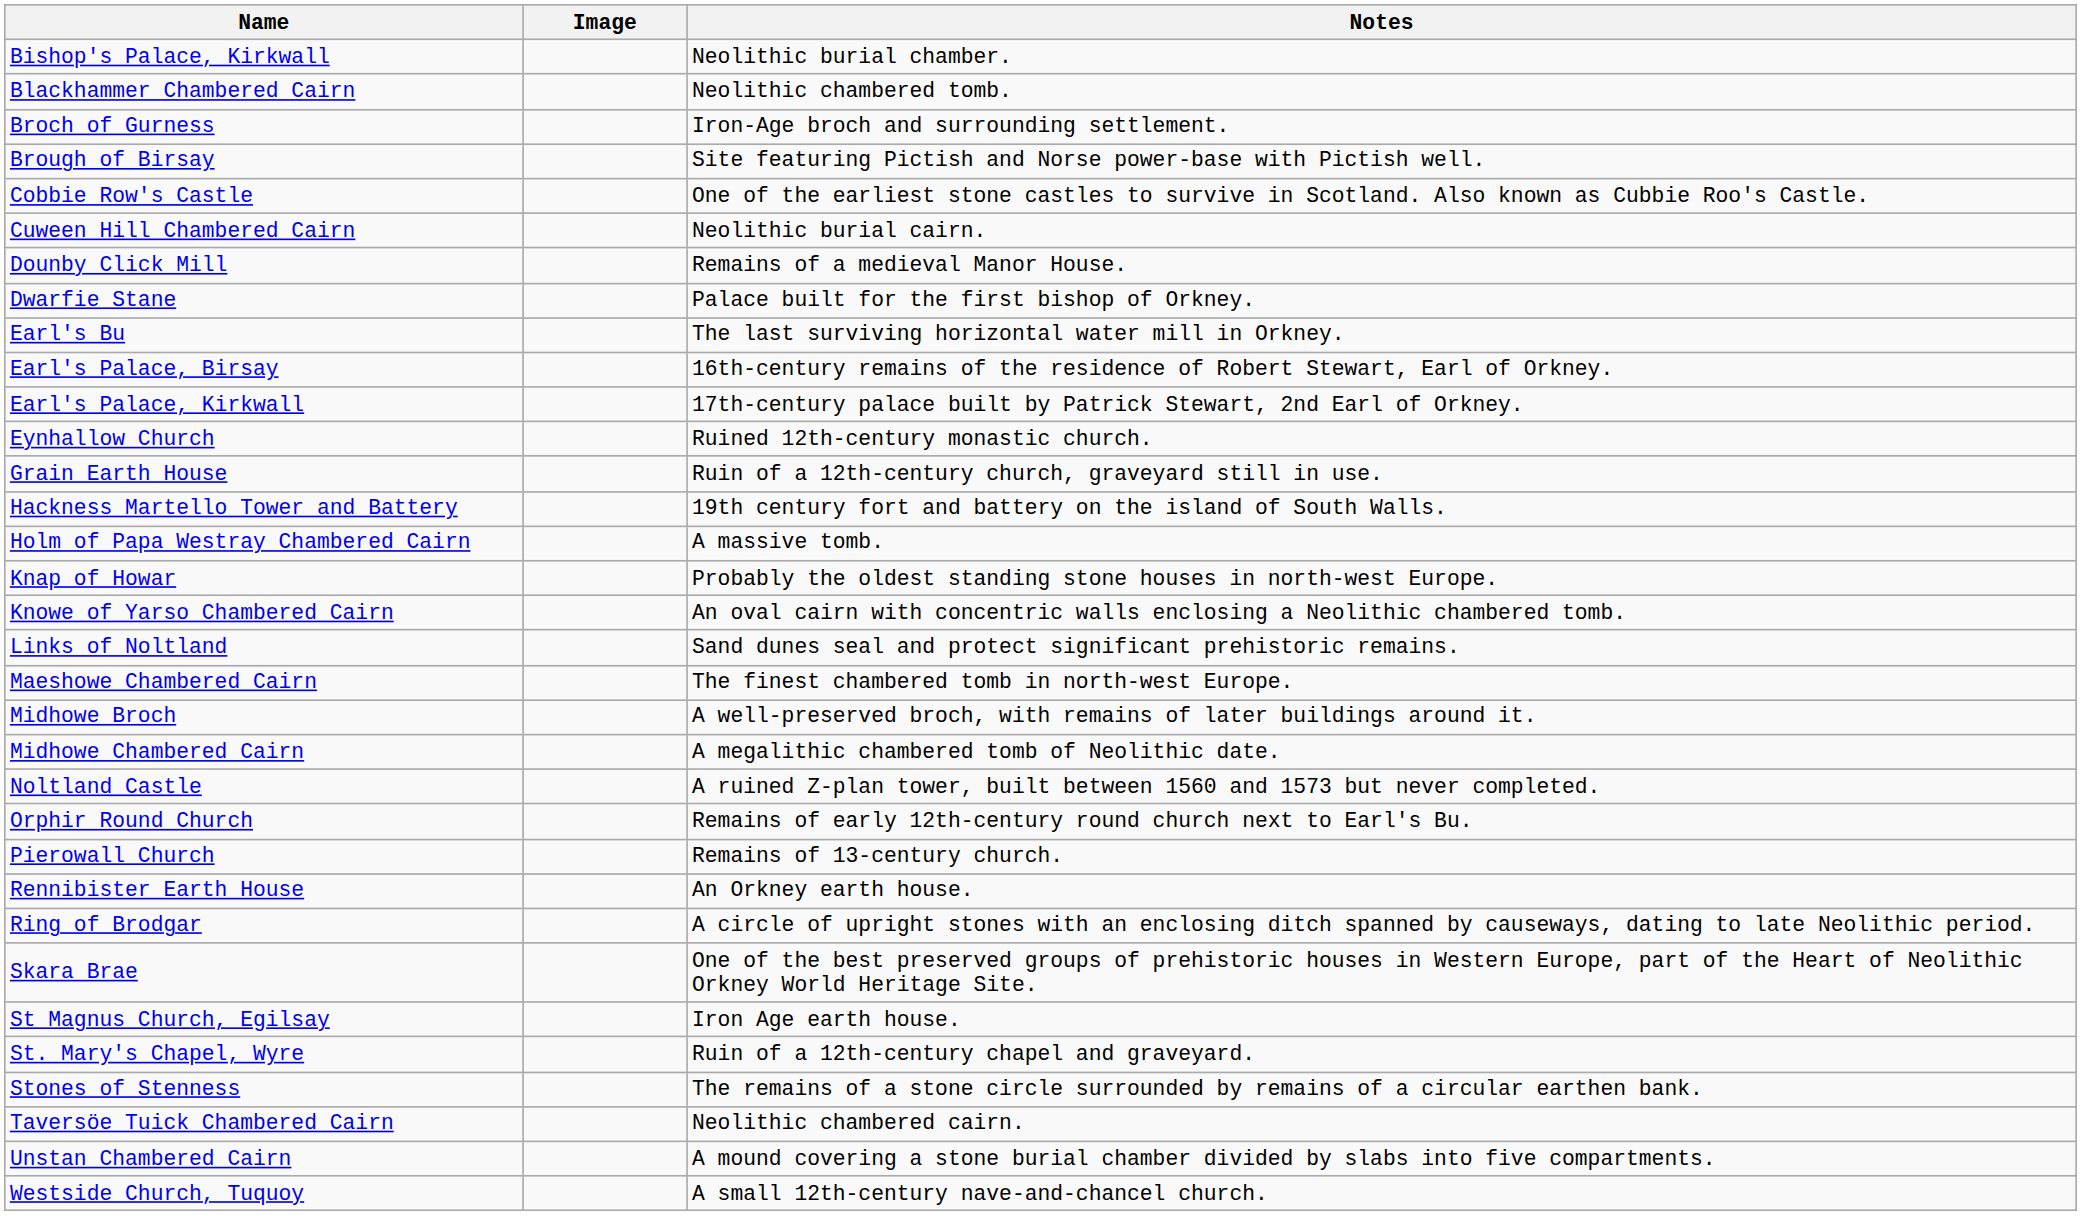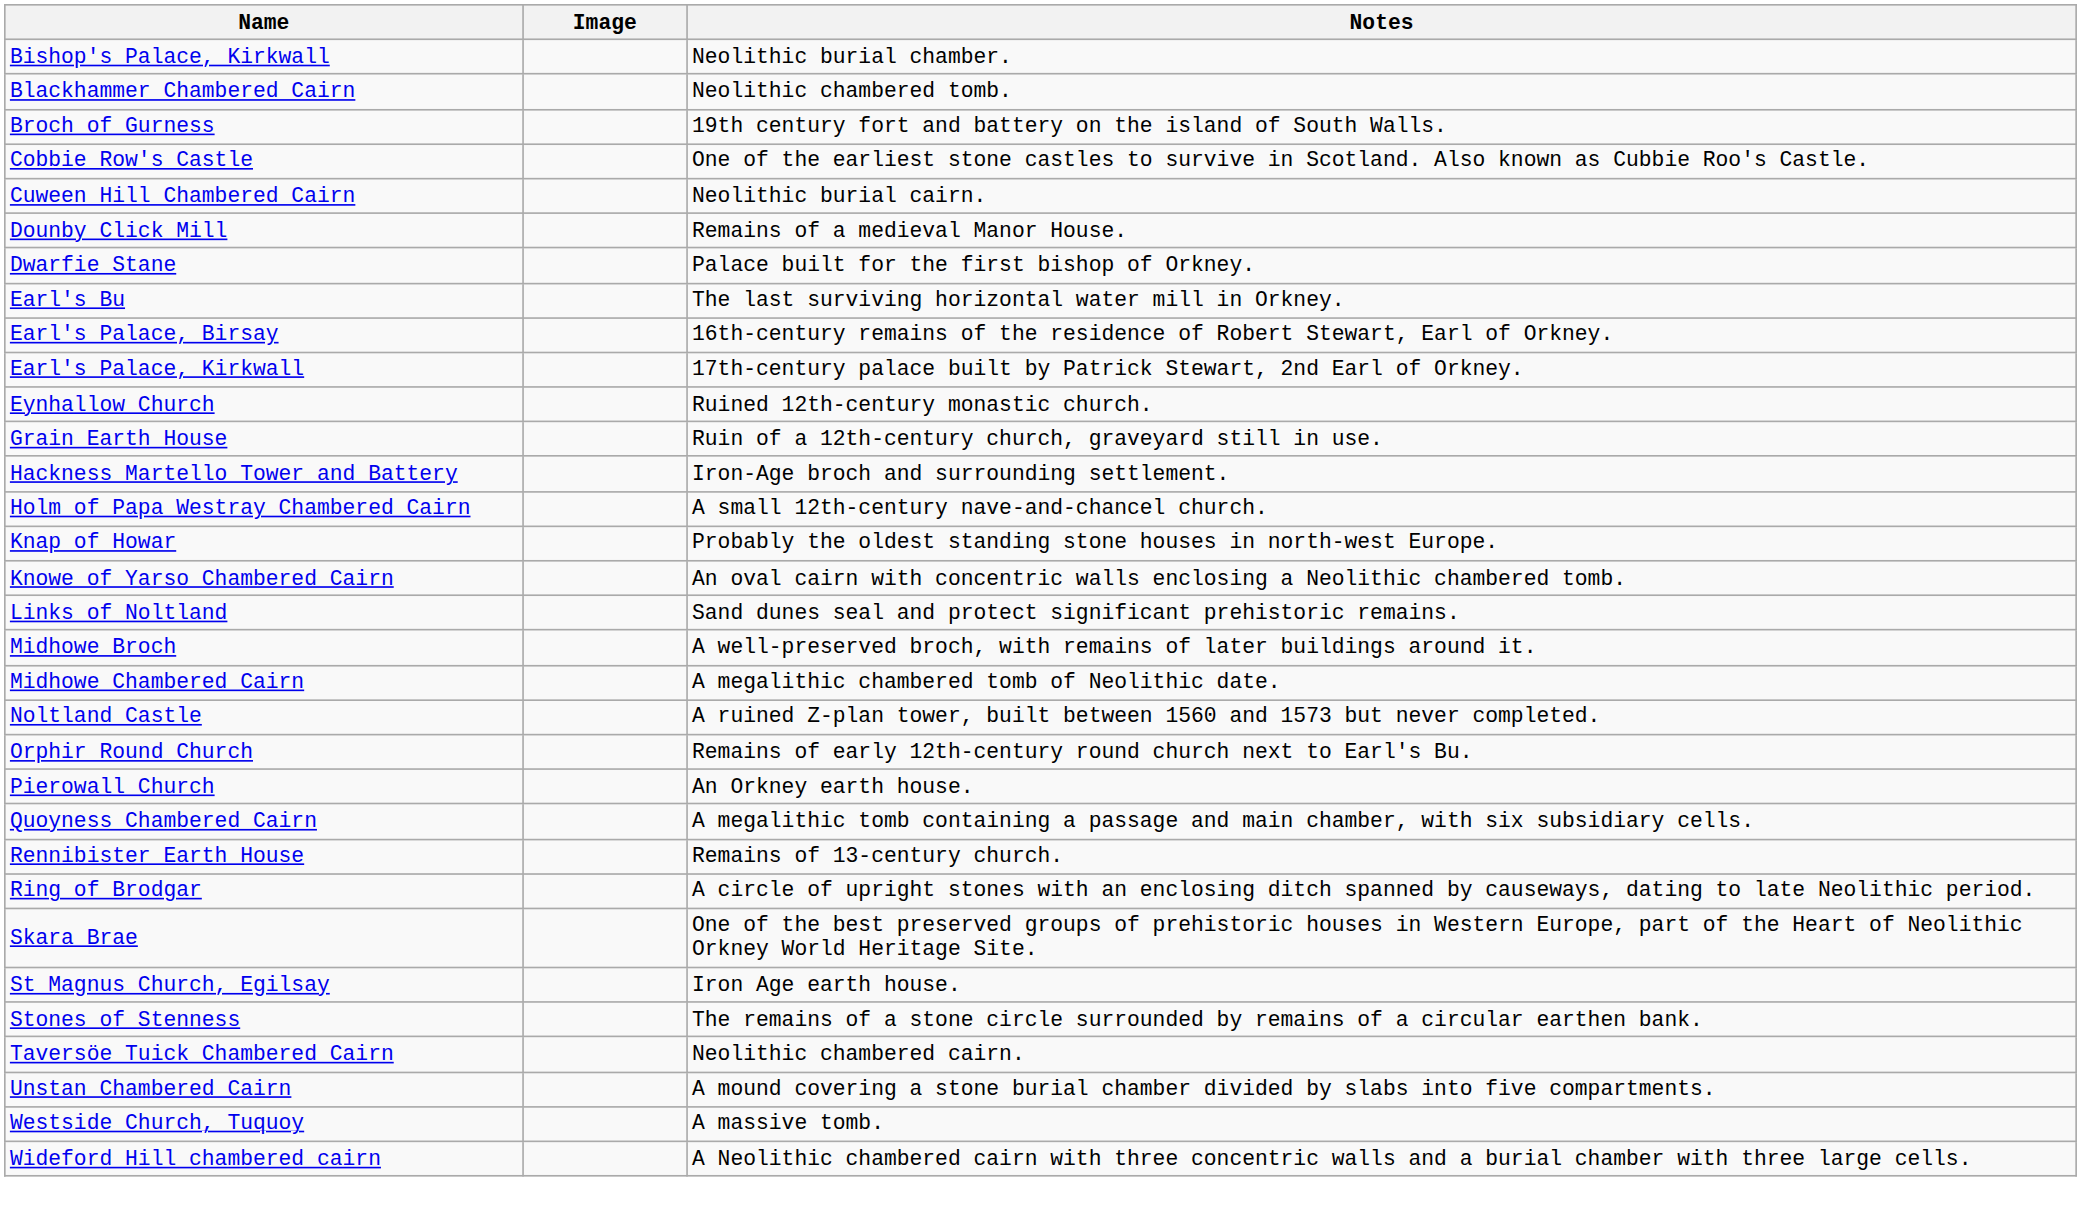 <table class="wikitable" width="100%">
 <tr>
 <th width="25%">Name<br></th>
 <th width="94px">Image</th>
 <th>Notes</th>
 </tr>
 <tr>
 <td><a href='#'>Bishop's Palace, Kirkwall</a></td>
 <td></td>
 <td>Neolithic burial chamber.</td>
 </tr>
 <tr>
 <td><a href='#'>Blackhammer Chambered Cairn</a></td>
 <td></td>
 <td>Neolithic chambered tomb.</td>
 </tr>
 <tr>
 <td><a href='#'>Broch of Gurness</a></td>
 <td></td>
-<td>Iron-Age broch and surrounding settlement.</td>
-</tr>
-<tr>
-<td><a href='#'>Brough of Birsay</a></td>
-<td></td>
-<td>Site featuring Pictish and Norse power-base with Pictish well.</td>
+<td>19th century fort and battery on the island of South Walls.</td>
 </tr>
 <tr>
 <td><a href='#'>Cobbie Row's Castle</a></td>
 <td></td>
 <td>One of the earliest stone castles to survive in Scotland. Also known as Cubbie Roo's Castle.</td>
 </tr>
 <tr>
 <td><a href='#'>Cuween Hill Chambered Cairn</a></td>
 <td></td>
 <td>Neolithic burial cairn.</td>
 </tr>
 <tr>
 <td><a href='#'>Dounby Click Mill</a></td>
 <td></td>
 <td>Remains of a medieval Manor House.</td>
 </tr>
 <tr>
 <td><a href='#'>Dwarfie Stane</a></td>
 <td></td>
 <td>Palace built for the first bishop of Orkney.</td>
 </tr>
 <tr>
 <td><a href='#'>Earl's Bu</a></td>
 <td></td>
 <td>The last surviving horizontal water mill in Orkney.</td>
 </tr>
 <tr>
 <td><a href='#'>Earl's Palace, Birsay</a></td>
 <td></td>
 <td>16th-century remains of the residence of Robert Stewart, Earl of Orkney.</td>
 </tr>
 <tr>
 <td><a href='#'>Earl's Palace, Kirkwall</a></td>
 <td></td>
 <td>17th-century palace built by Patrick Stewart, 2nd Earl of Orkney.</td>
 </tr>
 <tr>
 <td><a href='#'>Eynhallow Church</a></td>
 <td></td>
 <td>Ruined 12th-century monastic church.</td>
 </tr>
 <tr>
 <td><a href='#'>Grain Earth House</a></td>
 <td></td>
 <td>Ruin of a 12th-century church, graveyard still in use.</td>
 </tr>
 <tr>
 <td><a href='#'>Hackness Martello Tower and Battery</a></td>
 <td></td>
-<td>19th century fort and battery on the island of South Walls.</td>
+<td>Iron-Age broch and surrounding settlement.</td>
 </tr>
 <tr>
 <td><a href='#'>Holm of Papa Westray Chambered Cairn</a></td>
 <td></td>
-<td>A massive tomb.</td>
+<td>A small 12th-century nave-and-chancel church.</td>
 </tr>
 <tr>
 <td><a href='#'>Knap of Howar</a></td>
 <td></td>
 <td>Probably the oldest standing stone houses in north-west Europe.</td>
 </tr>
 <tr>
 <td><a href='#'>Knowe of Yarso Chambered Cairn</a></td>
 <td></td>
 <td>An oval cairn with concentric walls enclosing a Neolithic chambered tomb.</td>
 </tr>
 <tr>
 <td><a href='#'>Links of Noltland</a></td>
 <td></td>
 <td>Sand dunes seal and protect significant prehistoric remains.</td>
-</tr>
-<tr>
-<td><a href='#'>Maeshowe Chambered Cairn</a></td>
-<td></td>
-<td>The finest chambered tomb in north-west Europe.</td>
 </tr>
 <tr>
 <td><a href='#'>Midhowe Broch</a></td>
 <td></td>
 <td>A well-preserved broch, with remains of later buildings around it.</td>
 </tr>
 <tr>
 <td><a href='#'>Midhowe Chambered Cairn</a></td>
 <td></td>
 <td>A megalithic chambered tomb of Neolithic date.</td>
 </tr>
 <tr>
 <td><a href='#'>Noltland Castle</a></td>
 <td></td>
 <td>A ruined Z-plan tower, built between 1560 and 1573 but never completed.</td>
 </tr>
 <tr>
 <td><a href='#'>Orphir Round Church</a></td>
 <td></td>
 <td>Remains of early 12th-century round church next to Earl's Bu.</td>
 </tr>
 <tr>
 <td><a href='#'>Pierowall Church</a></td>
 <td></td>
-<td>Remains of 13-century church.</td>
+<td>An Orkney earth house.</td>
+</tr>
+<tr>
+<td><a href='#'>Quoyness Chambered Cairn</a></td>
+<td></td>
+<td>A megalithic tomb containing a passage and main chamber, with six subsidiary cells.</td>
 </tr>
 <tr>
 <td><a href='#'>Rennibister Earth House</a></td>
 <td></td>
-<td>An Orkney earth house.</td>
+<td>Remains of 13-century church.</td>
 </tr>
 <tr>
 <td><a href='#'>Ring of Brodgar</a></td>
 <td></td>
 <td>A circle of upright stones with an enclosing ditch spanned by causeways, dating to late Neolithic period.</td>
 </tr>
 <tr>
 <td><a href='#'>Skara Brae</a></td>
 <td></td>
 <td>One of the best preserved groups of prehistoric houses in Western Europe, part of the Heart of Neolithic Orkney World Heritage Site.</td>
 </tr>
 <tr>
 <td><a href='#'>St Magnus Church, Egilsay</a></td>
 <td></td>
 <td>Iron Age earth house.</td>
-</tr>
-<tr>
-<td><a href='#'>St. Mary's Chapel, Wyre</a></td>
-<td></td>
-<td>Ruin of a 12th-century chapel and graveyard.</td>
 </tr>
 <tr>
 <td><a href='#'>Stones of Stenness</a></td>
 <td></td>
 <td>The remains of a stone circle surrounded by remains of a circular earthen bank.</td>
 </tr>
 <tr>
 <td><a href='#'>Taversöe Tuick Chambered Cairn</a></td>
 <td></td>
 <td>Neolithic chambered cairn.</td>
 </tr>
 <tr>
 <td><a href='#'>Unstan Chambered Cairn</a></td>
 <td></td>
 <td>A mound covering a stone burial chamber divided by slabs into five compartments.</td>
 </tr>
 <tr>
 <td><a href='#'>Westside Church, Tuquoy</a></td>
 <td></td>
-<td>A small 12th-century nave-and-chancel church.</td>
+<td>A massive tomb.</td>
+</tr>
+<tr>
+<td><a href='#'>Wideford Hill chambered cairn</a></td>
+<td></td>
+<td>A Neolithic chambered cairn with three concentric walls and a burial chamber with three large cells.</td>
 </tr>
 </table>
